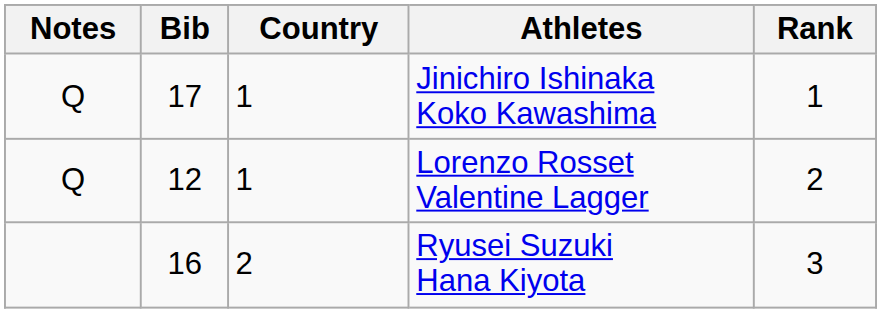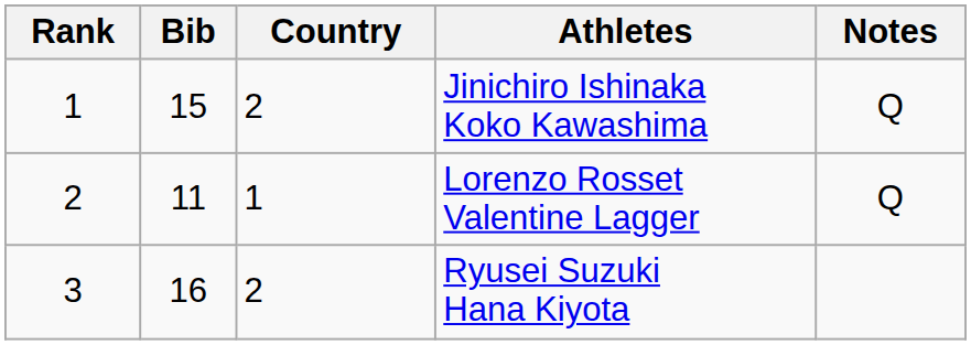 <table class="wikitable" style="text-align:center; width:450px">
 <tr>
-<th>Notes</th>
+<th>Rank</th>
 <th>Bib</th>
 <th>Country</th>
 <th>Athletes</th>
-<th>Rank</th>
+<th>Notes</th>
 </tr>
 <tr>
+<td>1</td>
+<td>15</td>
+<td align=left> 2</td>
+<td align=left><a href='#'>Jinichiro Ishinaka</a><br><a href='#'>Koko Kawashima</a></td>
 <td>Q</td>
-<td>17</td>
-<td align=left> 1</td>
-<td align=left><a href='#'>Jinichiro Ishinaka</a><br><a href='#'>Koko Kawashima</a></td>
-<td>1</td>
 </tr>
 <tr>
-<td>Q</td>
-<td>12</td>
+<td>2</td>
+<td>11</td>
 <td align=left> 1</td>
 <td align=left><a href='#'>Lorenzo Rosset</a><br><a href='#'>Valentine Lagger</a></td>
-<td>2</td>
+<td>Q</td>
 </tr>
 <tr>
-<td></td>
+<td>3</td>
 <td>16</td>
 <td align=left> 2</td>
 <td align=left><a href='#'>Ryusei Suzuki</a><br><a href='#'>Hana Kiyota</a></td>
-<td>3</td>
+<td></td>
 </tr>
 </table>
